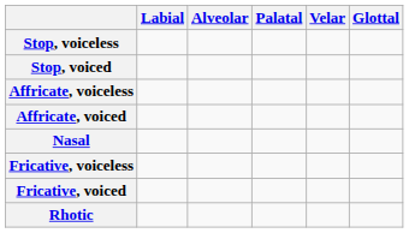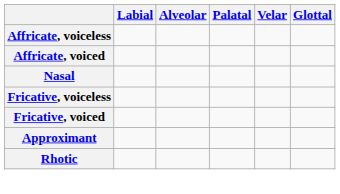 <table class="wikitable">
 <tr>
 <th></th>
 <th><a href='#'>Labial</a></th>
 <th><a href='#'>Alveolar</a></th>
 <th><a href='#'>Palatal</a></th>
 <th><a href='#'>Velar</a></th>
 <th><a href='#'>Glottal</a></th>
-</tr>
-<tr>
-<th><a href='#'>Stop</a>, voiceless</th>
-<td></td>
-<td></td>
-<td></td>
-<td></td>
-<td></td>
-</tr>
-<tr>
-<th><a href='#'>Stop</a>, voiced</th>
-<td></td>
-<td></td>
-<td></td>
-<td></td>
-<td></td>
 </tr>
 <tr>
 <th><a href='#'>Affricate</a>, voiceless</th>
 <td></td>
 <td></td>
 <td></td>
 <td></td>
 <td></td>
 </tr>
 <tr>
 <th><a href='#'>Affricate</a>, voiced</th>
 <td></td>
 <td></td>
 <td></td>
 <td></td>
 <td></td>
 </tr>
 <tr>
 <th><a href='#'>Nasal</a></th>
 <td></td>
 <td></td>
 <td></td>
 <td></td>
 <td></td>
 </tr>
 <tr>
 <th><a href='#'>Fricative</a>, voiceless</th>
 <td></td>
 <td></td>
 <td></td>
 <td></td>
 <td></td>
 </tr>
 <tr>
 <th><a href='#'>Fricative</a>, voiced</th>
 <td></td>
 <td></td>
 <td></td>
 <td></td>
 <td></td>
 </tr>
 <tr>
+<th><a href='#'>Approximant</a></th>
+<td></td>
+<td></td>
+<td></td>
+<td></td>
+<td></td>
+</tr>
+<tr>
 <th><a href='#'>Rhotic</a></th>
 <td></td>
 <td></td>
 <td></td>
 <td></td>
 <td></td>
 </tr>
 </table>
